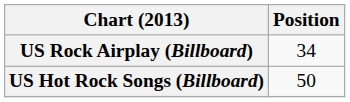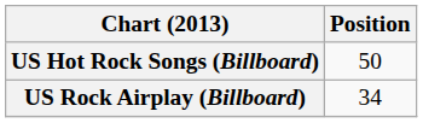 <table class="wikitable plainrowheaders sortable">
 <tr>
 <th>Chart (2013)</th>
 <th>Position</th>
 </tr>
 <tr>
+<th scope="row">US Hot Rock Songs (<em>Billboard</em>)</th>
+<td style="text-align:center;">50</td>
+</tr>
+<tr>
 <th scope="row">US Rock Airplay (<em>Billboard</em>)</th>
 <td style="text-align:center;">34</td>
 </tr>
 <tr>
-<th scope="row">US Hot Rock Songs (<em>Billboard</em>)</th>
-<td style="text-align:center;">50</td>
-</tr>
-<tr>
 </tr>
 </table>
